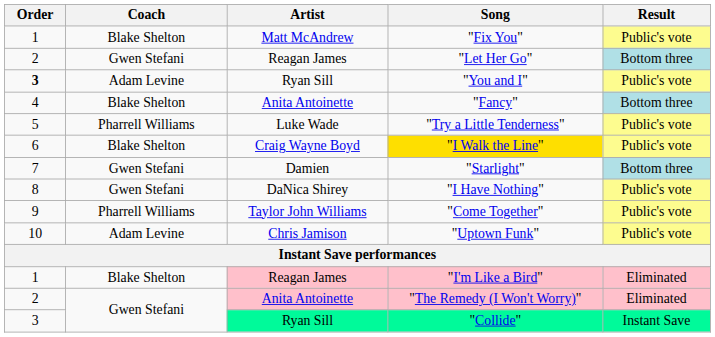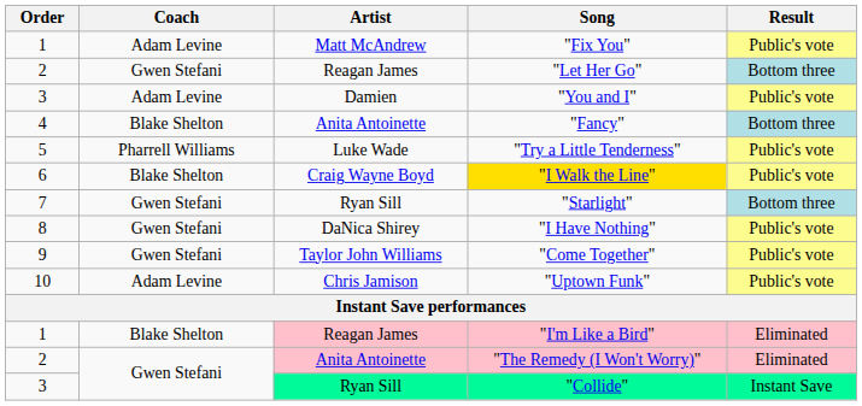 <table class="wikitable" style="text-align:center; width:65%;">
 <tr>
 <th scope="col" style="width:05%;">Order</th>
 <th scope="col" style="width:15%;">Coach</th>
 <th scope="col" style="width:15%;">Artist</th>
 <th scope="col" style="width:20%;">Song</th>
 <th scope="col" style="width:10%;">Result</th>
 </tr>
 <tr>
 <td>1</td>
-<td>Blake Shelton</td>
+<td>Adam Levine</td>
 <td><a href='#'>Matt McAndrew</a></td>
 <td>"<a href='#'>Fix You</a>"</td>
 <td style="background:#fdfc8f;">Public's vote</td>
 </tr>
 <tr>
 <td>2</td>
 <td>Gwen Stefani</td>
 <td>Reagan James</td>
 <td>"<a href='#'>Let Her Go</a>"</td>
 <td style="background:#B0E0E6;">Bottom three</td>
 </tr>
 <tr>
-<td><strong>3</strong></td>
+<td>3</td>
 <td>Adam Levine</td>
-<td>Ryan Sill</td>
+<td>Damien</td>
 <td>"<a href='#'>You and I</a>"</td>
 <td style="background:#fdfc8f;">Public's vote</td>
 </tr>
 <tr>
 <td>4</td>
 <td>Blake Shelton</td>
 <td><a href='#'>Anita Antoinette</a></td>
 <td>"<a href='#'>Fancy</a>"</td>
 <td style="background:#B0E0E6;">Bottom three</td>
 </tr>
 <tr>
 <td>5</td>
 <td>Pharrell Williams</td>
 <td>Luke Wade</td>
 <td>"<a href='#'>Try a Little Tenderness</a>"</td>
 <td style="background:#fdfc8f;">Public's vote</td>
 </tr>
 <tr>
 <td>6</td>
 <td>Blake Shelton</td>
 <td><a href='#'>Craig Wayne Boyd</a></td>
 <td style="background:#fedf00;">"<a href='#'>I Walk the Line</a>"</td>
 <td style="background:#fdfc8f;">Public's vote</td>
 </tr>
 <tr>
 <td>7</td>
 <td>Gwen Stefani</td>
-<td>Damien</td>
+<td>Ryan Sill</td>
 <td>"<a href='#'>Starlight</a>"</td>
 <td style="background:#B0E0E6;">Bottom three</td>
 </tr>
 <tr>
 <td>8</td>
 <td>Gwen Stefani</td>
 <td>DaNica Shirey</td>
 <td>"<a href='#'>I Have Nothing</a>"</td>
 <td style="background:#fdfc8f;">Public's vote</td>
 </tr>
 <tr>
 <td>9</td>
-<td>Pharrell Williams</td>
+<td>Gwen Stefani</td>
 <td><a href='#'>Taylor John Williams</a></td>
 <td>"<a href='#'>Come Together</a>"</td>
 <td style="background:#fdfc8f;">Public's vote</td>
 </tr>
 <tr>
 <td>10</td>
 <td>Adam Levine</td>
 <td><a href='#'>Chris Jamison</a></td>
 <td>"<a href='#'>Uptown Funk</a>"</td>
 <td style="background:#fdfc8f;">Public's vote</td>
 </tr>
 <tr>
 <th colspan="5">Instant Save performances</th>
 </tr>
 <tr>
 <td>1</td>
 <td>Blake Shelton</td>
 <td style="background:pink;">Reagan James</td>
 <td style="background:pink;">"<a href='#'>I'm Like a Bird</a>"</td>
 <td style="background:pink;">Eliminated</td>
 </tr>
 <tr>
 <td>2</td>
 <td rowspan="2">Gwen Stefani</td>
 <td style="background:pink;"><a href='#'>Anita Antoinette</a></td>
 <td style="background:pink;">"<a href='#'>The Remedy (I Won't Worry)</a>"</td>
 <td style="background:pink;">Eliminated</td>
 </tr>
 <tr>
 <td>3</td>
 <td style="background:#00FA9A;">Ryan Sill</td>
 <td style="background:#00FA9A;">"<a href='#'>Collide</a>"</td>
 <td style="background:#00FA9A;">Instant Save</td>
 </tr>
 </table>
